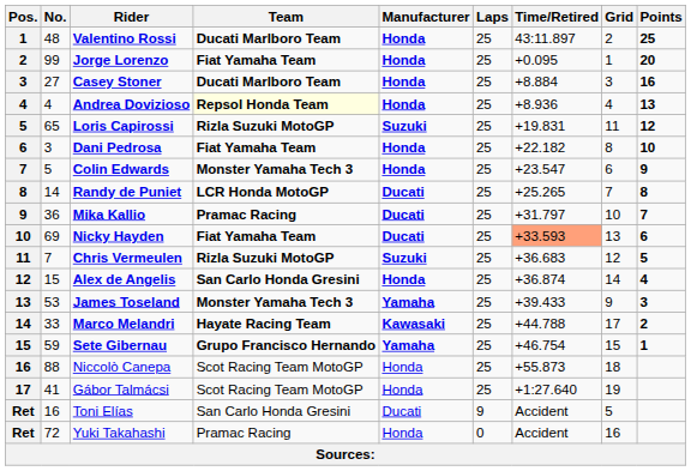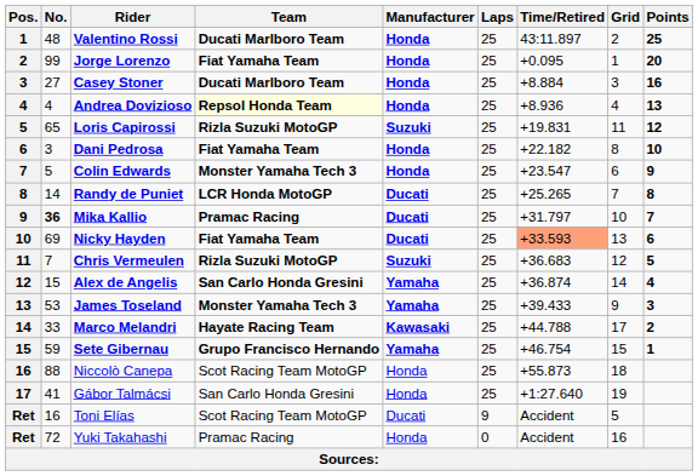 <table class="wikitable" style="font-size: 95%;">
 <tr>
 <th>Pos.</th>
 <th>No.</th>
 <th>Rider</th>
 <th>Team</th>
 <th>Manufacturer</th>
 <th>Laps</th>
 <th>Time/Retired</th>
 <th>Grid</th>
 <th>Points</th>
 </tr>
 <tr>
 <th>1</th>
 <td>48</td>
 <td> <strong><a href='#'>Valentino Rossi</a></strong></td>
 <td><strong>Ducati Marlboro Team</strong></td>
 <td><strong><a href='#'>Honda</a></strong></td>
 <td>25</td>
 <td>43:11.897</td>
 <td>2</td>
 <td><strong>25</strong></td>
 </tr>
 <tr>
 <th>2</th>
 <td>99</td>
 <td> <strong><a href='#'>Jorge Lorenzo</a></strong></td>
 <td><strong>Fiat Yamaha Team</strong></td>
 <td><strong><a href='#'>Honda</a></strong></td>
 <td>25</td>
 <td>+0.095</td>
 <td>1</td>
 <td><strong>20</strong></td>
 </tr>
 <tr>
 <th>3</th>
 <td>27</td>
 <td> <strong><a href='#'>Casey Stoner</a></strong></td>
 <td><strong>Ducati Marlboro Team</strong></td>
 <td><strong><a href='#'>Honda</a></strong></td>
 <td>25</td>
 <td>+8.884</td>
 <td>3</td>
 <td><strong>16</strong></td>
 </tr>
 <tr>
 <th>4</th>
 <td>4</td>
 <td> <strong><a href='#'>Andrea Dovizioso</a></strong></td>
 <td style="background: lightyellow;"><strong>Repsol Honda Team</strong></td>
 <td><strong><a href='#'>Honda</a></strong></td>
 <td>25</td>
 <td>+8.936</td>
 <td>4</td>
 <td><strong>13</strong></td>
 </tr>
 <tr>
 <th>5</th>
 <td>65</td>
 <td> <strong><a href='#'>Loris Capirossi</a></strong></td>
 <td><strong>Rizla Suzuki MotoGP</strong></td>
 <td><strong><a href='#'>Suzuki</a></strong></td>
 <td>25</td>
 <td>+19.831</td>
 <td>11</td>
 <td><strong>12</strong></td>
 </tr>
 <tr>
 <th>6</th>
 <td>3</td>
 <td> <strong><a href='#'>Dani Pedrosa</a></strong></td>
 <td><strong>Fiat Yamaha Team</strong></td>
 <td><strong><a href='#'>Honda</a></strong></td>
 <td>25</td>
 <td>+22.182</td>
 <td>8</td>
 <td><strong>10</strong></td>
 </tr>
 <tr>
 <th>7</th>
 <td>5</td>
 <td> <strong><a href='#'>Colin Edwards</a></strong></td>
 <td><strong>Monster Yamaha Tech 3</strong></td>
 <td><strong><a href='#'>Honda</a></strong></td>
 <td>25</td>
 <td>+23.547</td>
 <td>6</td>
 <td><strong>9</strong></td>
 </tr>
 <tr>
 <th>8</th>
 <td>14</td>
 <td> <strong><a href='#'>Randy de Puniet</a></strong></td>
 <td><strong>LCR Honda MotoGP</strong></td>
 <td><strong><a href='#'>Ducati</a></strong></td>
 <td>25</td>
 <td>+25.265</td>
 <td>7</td>
 <td><strong>8</strong></td>
 </tr>
 <tr>
 <th>9</th>
-<td>36</td>
+<td><strong>36</strong></td>
 <td> <strong><a href='#'>Mika Kallio</a></strong></td>
 <td><strong>Pramac Racing</strong></td>
 <td><strong><a href='#'>Ducati</a></strong></td>
 <td>25</td>
 <td>+31.797</td>
 <td>10</td>
 <td><strong>7</strong></td>
 </tr>
 <tr>
 <th>10</th>
 <td>69</td>
 <td> <strong><a href='#'>Nicky Hayden</a></strong></td>
 <td><strong>Fiat Yamaha Team</strong></td>
 <td><strong><a href='#'>Ducati</a></strong></td>
 <td>25</td>
 <td style="background: lightsalmon;">+33.593</td>
 <td>13</td>
 <td><strong>6</strong></td>
 </tr>
 <tr>
 <th>11</th>
 <td>7</td>
 <td> <strong><a href='#'>Chris Vermeulen</a></strong></td>
 <td><strong>Rizla Suzuki MotoGP</strong></td>
 <td><strong><a href='#'>Suzuki</a></strong></td>
 <td>25</td>
 <td>+36.683</td>
 <td>12</td>
 <td><strong>5</strong></td>
 </tr>
 <tr>
 <th>12</th>
 <td>15</td>
 <td> <strong><a href='#'>Alex de Angelis</a></strong></td>
 <td><strong>San Carlo Honda Gresini</strong></td>
-<td><strong><a href='#'>Honda</a></strong></td>
+<td><strong><a href='#'>Yamaha</a></strong></td>
 <td>25</td>
 <td>+36.874</td>
 <td>14</td>
 <td><strong>4</strong></td>
 </tr>
 <tr>
 <th>13</th>
 <td>53</td>
 <td> <strong><a href='#'>James Toseland</a></strong></td>
 <td><strong>Monster Yamaha Tech 3</strong></td>
 <td><strong><a href='#'>Yamaha</a></strong></td>
 <td>25</td>
 <td>+39.433</td>
 <td>9</td>
 <td><strong>3</strong></td>
 </tr>
 <tr>
 <th>14</th>
 <td>33</td>
 <td> <strong><a href='#'>Marco Melandri</a></strong></td>
 <td><strong>Hayate Racing Team</strong></td>
 <td><strong><a href='#'>Kawasaki</a></strong></td>
 <td>25</td>
 <td>+44.788</td>
 <td>17</td>
 <td><strong>2</strong></td>
 </tr>
 <tr>
 <th>15</th>
 <td>59</td>
 <td> <strong><a href='#'>Sete Gibernau</a></strong></td>
 <td><strong>Grupo Francisco Hernando</strong></td>
 <td><strong><a href='#'>Yamaha</a></strong></td>
 <td>25</td>
 <td>+46.754</td>
 <td>15</td>
 <td><strong>1</strong></td>
 </tr>
 <tr>
 <th>16</th>
 <td>88</td>
 <td> <a href='#'>Niccolò Canepa</a></td>
 <td>Scot Racing Team MotoGP</td>
 <td><a href='#'>Honda</a></td>
 <td>25</td>
 <td>+55.873</td>
 <td>18</td>
 <td></td>
 </tr>
 <tr>
 <th>17</th>
 <td>41</td>
 <td> <a href='#'>Gábor Talmácsi</a></td>
-<td>Scot Racing Team MotoGP</td>
+<td>San Carlo Honda Gresini</td>
 <td><a href='#'>Honda</a></td>
 <td>25</td>
 <td>+1:27.640</td>
 <td>19</td>
 <td></td>
 </tr>
 <tr>
 <th>Ret</th>
 <td>16</td>
 <td> <a href='#'>Toni Elías</a></td>
-<td>San Carlo Honda Gresini</td>
+<td>Scot Racing Team MotoGP</td>
 <td><a href='#'>Ducati</a></td>
 <td>9</td>
 <td>Accident</td>
 <td>5</td>
 <td></td>
 </tr>
 <tr>
 <th>Ret</th>
 <td>72</td>
 <td> <a href='#'>Yuki Takahashi</a></td>
 <td>Pramac Racing</td>
 <td><a href='#'>Honda</a></td>
 <td>0</td>
 <td>Accident</td>
 <td>16</td>
 <td></td>
 </tr>
 <tr>
 <th colspan=9>Sources: </th>
 </tr>
 </table>
